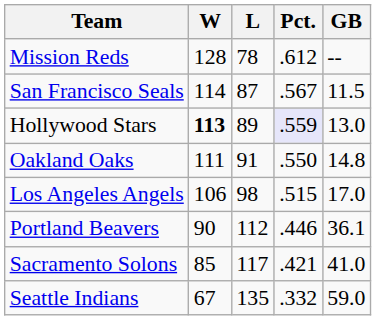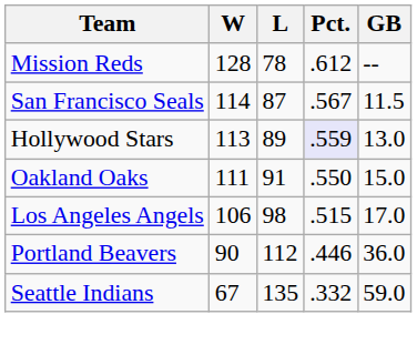 <table class="wikitable">
 <tr>
 <th>Team</th>
 <th>W</th>
 <th>L</th>
 <th>Pct.</th>
 <th>GB</th>
 </tr>
 <tr>
 <td><a href='#'>Mission Reds</a></td>
 <td>128</td>
 <td>78</td>
 <td>.612</td>
 <td>--</td>
 </tr>
 <tr>
 <td><a href='#'>San Francisco Seals</a></td>
 <td>114</td>
 <td>87</td>
 <td>.567</td>
 <td>11.5</td>
 </tr>
 <tr>
 <td>Hollywood Stars</td>
-<td><strong>113</strong></td>
+<td>113</td>
 <td>89</td>
 <td style="background: lavender;">.559</td>
 <td>13.0</td>
 </tr>
 <tr>
 <td><a href='#'>Oakland Oaks</a></td>
 <td>111</td>
 <td>91</td>
 <td>.550</td>
-<td>14.8</td>
+<td>15.0</td>
 </tr>
 <tr>
 <td><a href='#'>Los Angeles Angels</a></td>
 <td>106</td>
 <td>98</td>
 <td>.515</td>
 <td>17.0</td>
 </tr>
 <tr>
 <td><a href='#'>Portland Beavers</a></td>
 <td>90</td>
 <td>112</td>
 <td>.446</td>
-<td>36.1</td>
-</tr>
-<tr>
-<td><a href='#'>Sacramento Solons</a></td>
-<td>85</td>
-<td>117</td>
-<td>.421</td>
-<td>41.0</td>
+<td>36.0</td>
 </tr>
 <tr>
 <td><a href='#'>Seattle Indians</a></td>
 <td>67</td>
 <td>135</td>
 <td>.332</td>
 <td>59.0</td>
 </tr>
 </table>
